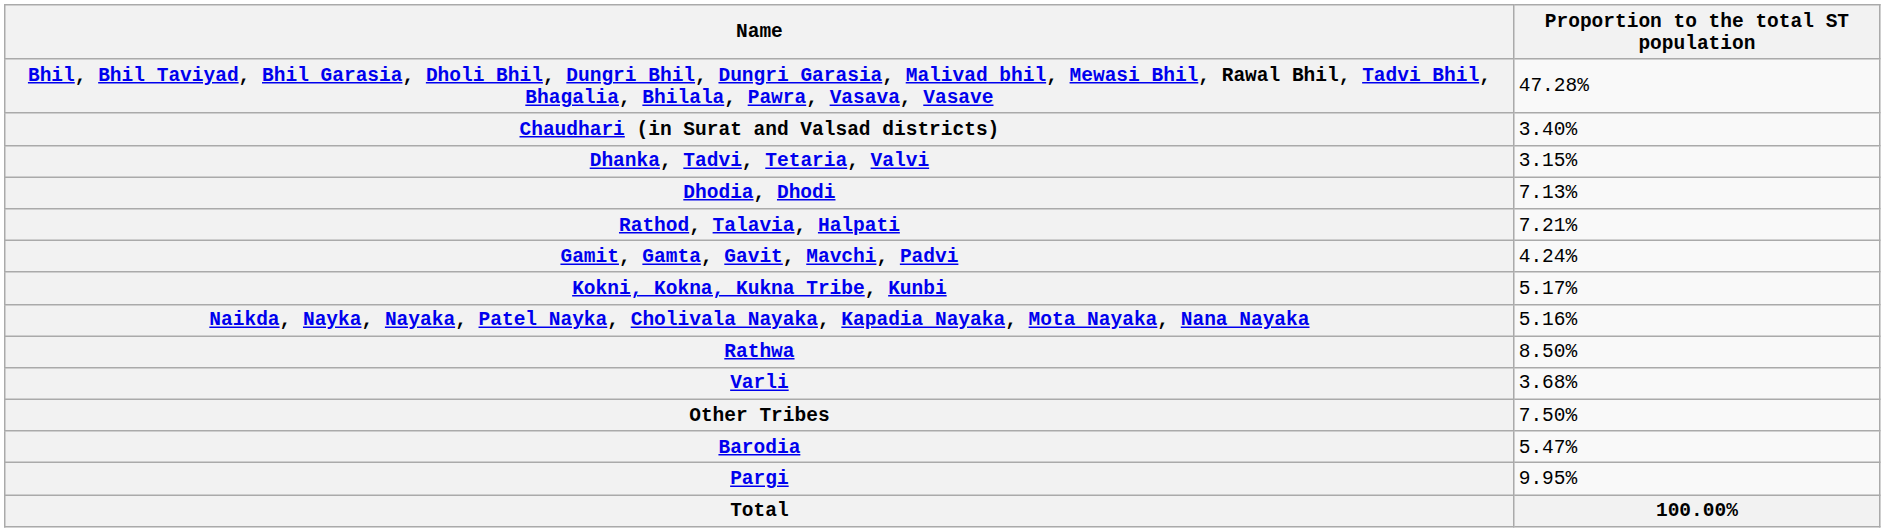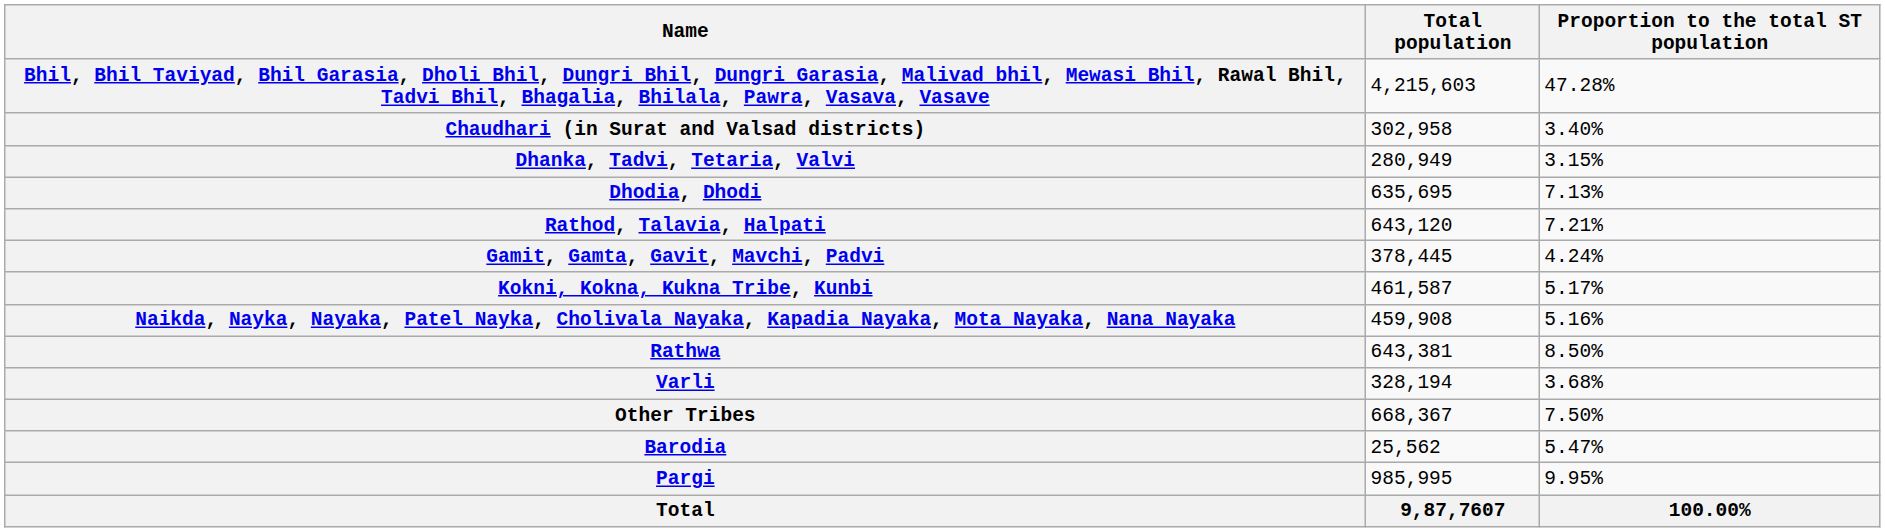 <table class="wikitable sortable static-row-numbers">
 <tr>
 <th>Name</th>
+<th>Total population</th>
 <th>Proportion to the total ST population</th>
 </tr>
 <tr>
 <th><a href='#'>Bhil</a>, <a href='#'>Bhil Taviyad</a>, <a href='#'>Bhil Garasia</a>,  <a href='#'>Dholi Bhil</a>,  <a href='#'>Dungri Bhil</a>,  <a href='#'>Dungri Garasia</a>, <a href='#'>Malivad bhil</a>, <a href='#'>Mewasi Bhil</a>,  Rawal Bhil,  <a href='#'>Tadvi Bhil</a>,  <a href='#'>Bhagalia</a>,  <a href='#'>Bhilala</a>,  <a href='#'>Pawra</a>,  <a href='#'>Vasava</a>,  <a href='#'>Vasave</a></th>
+<td>4,215,603</td>
 <td>47.28%</td>
 </tr>
 <tr>
 <th><a href='#'>Chaudhari</a> (in Surat and Valsad districts)</th>
+<td>302,958</td>
 <td>3.40%</td>
 </tr>
 <tr>
 <th><a href='#'>Dhanka</a>, <a href='#'>Tadvi</a>, <a href='#'>Tetaria</a>, <a href='#'>Valvi</a></th>
+<td>280,949</td>
 <td>3.15%</td>
 </tr>
 <tr>
 <th><a href='#'>Dhodia</a>, <a href='#'>Dhodi</a></th>
+<td>635,695</td>
 <td>7.13%</td>
 </tr>
 <tr>
 <th><a href='#'>Rathod</a>, <a href='#'>Talavia</a>, <a href='#'>Halpati</a></th>
+<td>643,120</td>
 <td>7.21%</td>
 </tr>
 <tr>
 <th><a href='#'>Gamit</a>, <a href='#'>Gamta</a>, <a href='#'>Gavit</a>, <a href='#'>Mavchi</a>, <a href='#'>Padvi</a></th>
+<td>378,445</td>
 <td>4.24%</td>
 </tr>
 <tr>
 <th><a href='#'>Kokni, Kokna, Kukna Tribe</a>, <a href='#'>Kunbi</a></th>
+<td>461,587</td>
 <td>5.17%</td>
 </tr>
 <tr>
 <th><a href='#'>Naikda</a>, <a href='#'>Nayka</a>, <a href='#'>Nayaka</a>, <a href='#'>Patel Nayka</a>, <a href='#'>Cholivala Nayaka</a>, <a href='#'>Kapadia Nayaka</a>, <a href='#'>Mota Nayaka</a>, <a href='#'>Nana Nayaka</a></th>
+<td>459,908</td>
 <td>5.16%</td>
 </tr>
 <tr>
 <th><a href='#'>Rathwa</a></th>
+<td>643,381</td>
 <td>8.50%</td>
 </tr>
 <tr>
 <th><a href='#'>Varli</a></th>
+<td>328,194</td>
 <td>3.68%</td>
 </tr>
 <tr>
 <th>Other Tribes</th>
+<td>668,367</td>
 <td>7.50%</td>
 </tr>
 <tr>
 <th><a href='#'>Barodia</a></th>
+<td>25,562</td>
 <td>5.47%</td>
 </tr>
 <tr>
 <th><a href='#'>Pargi</a></th>
+<td>985,995</td>
 <td>9.95%</td>
 </tr>
 <tr class="sortbottom">
 <th>Total</th>
+<th>9,87,7607</th>
 <th>100.00%</th>
 </tr>
 </table>
